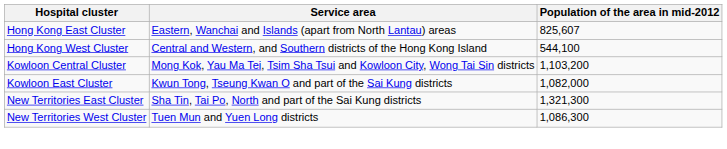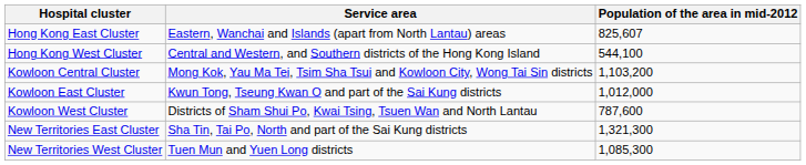 <table class="wikitable">
 <tr>
 <th>Hospital cluster</th>
 <th>Service area</th>
 <th>Population of the area in mid-2012</th>
 </tr>
 <tr>
 <td><a href='#'>Hong Kong East Cluster</a></td>
 <td><a href='#'>Eastern</a>, <a href='#'>Wanchai</a> and <a href='#'>Islands</a> (apart from North <a href='#'>Lantau</a>) areas</td>
 <td>825,607</td>
 </tr>
 <tr>
 <td><a href='#'>Hong Kong West Cluster</a></td>
 <td><a href='#'>Central and Western</a>, and <a href='#'>Southern</a> districts of the Hong Kong Island</td>
 <td>544,100</td>
 </tr>
 <tr>
 <td><a href='#'>Kowloon Central Cluster</a></td>
 <td><a href='#'>Mong Kok</a>, <a href='#'>Yau Ma Tei</a>, <a href='#'>Tsim Sha Tsui</a> and <a href='#'>Kowloon City</a>, <a href='#'>Wong Tai Sin</a> districts</td>
 <td>1,103,200</td>
 </tr>
 <tr>
 <td><a href='#'>Kowloon East Cluster</a></td>
 <td><a href='#'>Kwun Tong</a>, <a href='#'>Tseung Kwan O</a> and part of the <a href='#'>Sai Kung</a> districts</td>
-<td>1,082,000</td>
+<td>1,012,000</td>
+</tr>
+<tr>
+<td><a href='#'>Kowloon West Cluster</a></td>
+<td>Districts of  <a href='#'>Sham Shui Po</a>, <a href='#'>Kwai Tsing</a>, <a href='#'>Tsuen Wan</a> and North Lantau</td>
+<td>787,600</td>
 </tr>
 <tr>
 <td><a href='#'>New Territories East Cluster</a></td>
 <td><a href='#'>Sha Tin</a>, <a href='#'>Tai Po</a>, <a href='#'>North</a> and part of the Sai Kung districts</td>
 <td>1,321,300</td>
 </tr>
 <tr>
 <td><a href='#'>New Territories West Cluster</a></td>
 <td><a href='#'>Tuen Mun</a> and <a href='#'>Yuen Long</a> districts</td>
-<td>1,086,300</td>
+<td>1,085,300</td>
 </tr>
 </table>
